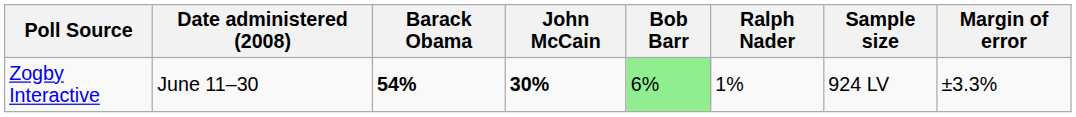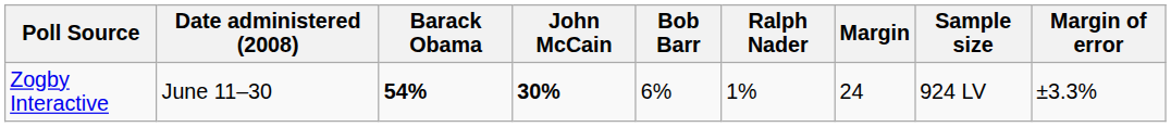 <table class="wikitable collapsible">
 <tr>
 <th>Poll Source</th>
 <th>Date administered (2008)</th>
 <th>Barack Obama</th>
 <th>John McCain</th>
 <th>Bob Barr</th>
 <th>Ralph Nader</th>
+<th>Margin</th>
 <th>Sample size</th>
 <th>Margin of error</th>
 </tr>
 <tr>
 <td><a href='#'>Zogby Interactive</a></td>
 <td>June 11–30</td>
 <td><strong>54%</strong></td>
 <td><strong>30%</strong></td>
-<td style="background: lightgreen;">6%</td>
+<td>6%</td>
 <td>1%</td>
+<td>24</td>
 <td>924 LV</td>
 <td>±3.3%</td>
 </tr>
 </table>
